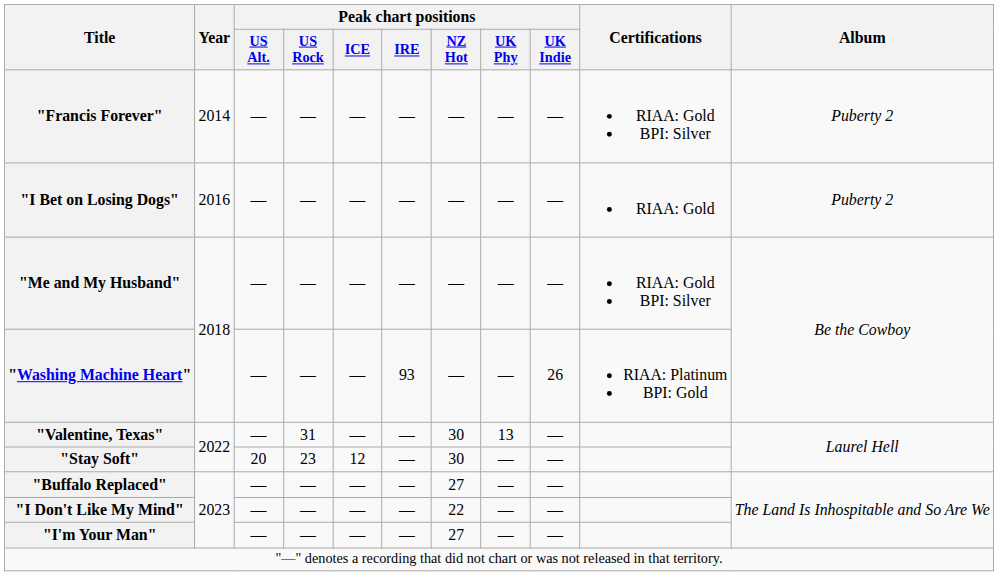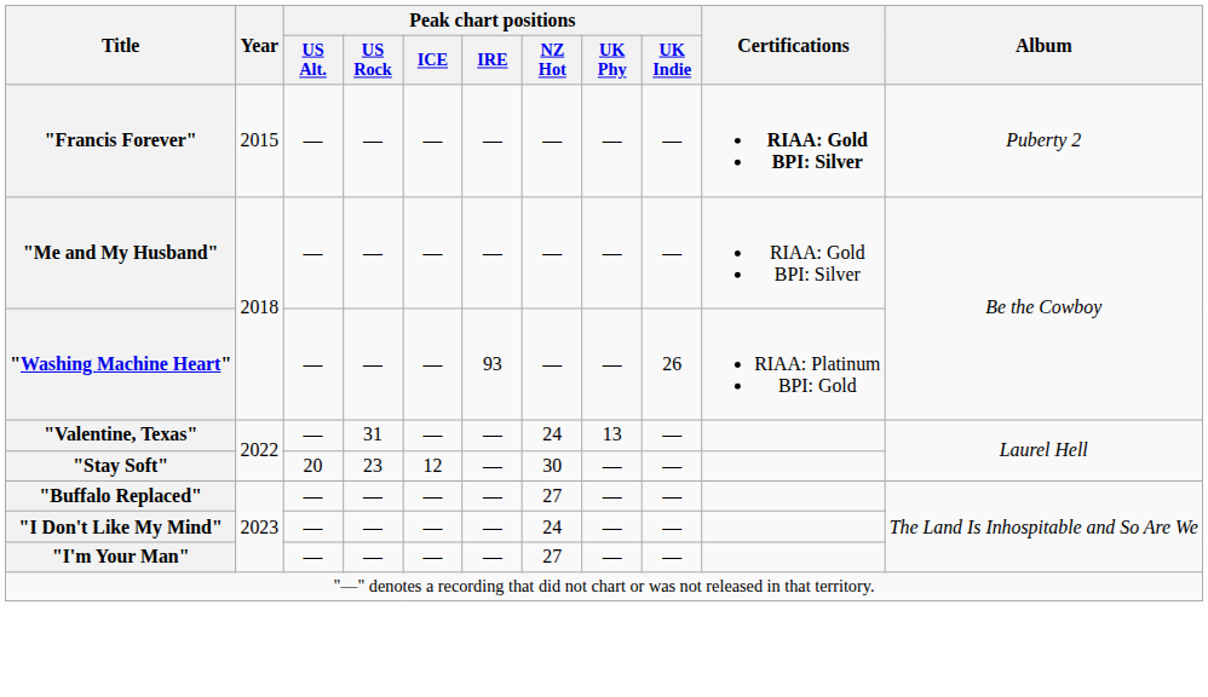 <table class="wikitable plainrowheaders" style="text-align:center">
 <tr>
 <th scope="col" rowspan="2">Title</th>
 <th scope="col" rowspan="2">Year</th>
 <th colspan="7">Peak chart positions</th>
 <th scope="col" rowspan="2">Certifications</th>
 <th scope="col" rowspan="2">Album</th>
 </tr>
 <tr>
 <th scope="col" style="width:3em;font-size:90%;"><a href='#'>US<br>Alt.</a><br></th>
 <th scope="col" style="width:3em;font-size:90%;"><a href='#'>US<br>Rock</a><br></th>
 <th scope="col" style="width:3em;font-size:90%;"><a href='#'>ICE</a><br></th>
 <th scope="col" style="width:3em;font-size:90%;"><a href='#'>IRE</a><br></th>
 <th scope="col" style="width:3em;font-size:90%;"><a href='#'>NZ<br>Hot</a><br></th>
 <th scope="col" style="width:3em;font-size:90%;"><a href='#'>UK<br>Phy</a><br></th>
 <th scope="col" style="width:3em;font-size:90%;"><a href='#'>UK<br>Indie</a><br></th>
 </tr>
 <tr>
 <th scope="row">"Francis Forever"</th>
-<td>2014</td>
+<td>2015</td>
 <td>—</td>
 <td>—</td>
 <td>—</td>
 <td>—</td>
 <td>—</td>
 <td>—</td>
 <td>—</td>
-<td><br><ul><li>RIAA: Gold</li><li>BPI: Silver</li></ul></td>
-<td><em>Puberty 2</em></td>
-</tr>
-<tr>
-<th scope="row">"I Bet on Losing Dogs"</th>
-<td>2016</td>
-<td>—</td>
-<td>—</td>
-<td>—</td>
-<td>—</td>
-<td>—</td>
-<td>—</td>
-<td>—</td>
-<td><br><ul><li>RIAA: Gold</li></ul></td>
+<td><strong><br><ul><li>RIAA: Gold</li><li>BPI: Silver</li></ul></strong></td>
 <td><em>Puberty 2</em></td>
 </tr>
 <tr>
 <th scope="row">"Me and My Husband"</th>
 <td rowspan="2">2018</td>
 <td>—</td>
 <td>—</td>
 <td>—</td>
 <td>—</td>
 <td>—</td>
 <td>—</td>
 <td>—</td>
 <td><br><ul><li>RIAA: Gold</li><li>BPI: Silver</li></ul></td>
 <td rowspan="2"><em>Be the Cowboy</em></td>
 </tr>
 <tr>
 <th scope="row">"<a href='#'>Washing Machine Heart</a>"</th>
 <td>—</td>
 <td>—</td>
 <td>—</td>
 <td>93</td>
 <td>—</td>
 <td>—</td>
 <td>26</td>
 <td><br><ul><li>RIAA: Platinum</li><li>BPI: Gold</li></ul></td>
 </tr>
 <tr>
 <th scope="row">"Valentine, Texas"</th>
 <td rowspan="2">2022</td>
 <td>—</td>
 <td>31</td>
 <td>—</td>
 <td>—</td>
-<td>30</td>
+<td>24</td>
 <td>13</td>
 <td>—</td>
 <td></td>
 <td rowspan="2"><em>Laurel Hell</em></td>
 </tr>
 <tr>
 <th scope="row">"Stay Soft"</th>
 <td>20</td>
 <td>23</td>
 <td>12</td>
 <td>—</td>
 <td>30</td>
 <td>—</td>
 <td>—</td>
 <td></td>
 </tr>
 <tr>
 <th scope="row">"Buffalo Replaced"</th>
 <td rowspan="3">2023</td>
 <td>—</td>
 <td>—</td>
 <td>—</td>
 <td>—</td>
 <td>27</td>
 <td>—</td>
 <td>—</td>
 <td></td>
 <td rowspan="3"><em>The Land Is Inhospitable and So Are We</em></td>
 </tr>
 <tr>
 <th scope="row">"I Don't Like My Mind"</th>
 <td>—</td>
 <td>—</td>
 <td>—</td>
 <td>—</td>
-<td>22</td>
+<td>24</td>
 <td>—</td>
 <td>—</td>
 <td></td>
 </tr>
 <tr>
 <th scope="row">"I'm Your Man"</th>
 <td>—</td>
 <td>—</td>
 <td>—</td>
 <td>—</td>
 <td>27</td>
 <td>—</td>
 <td>—</td>
 <td></td>
 </tr>
 <tr>
 <td colspan="11" style="font-size:90%">"—" denotes a recording that did not chart or was not released in that territory.</td>
 </tr>
 </table>
